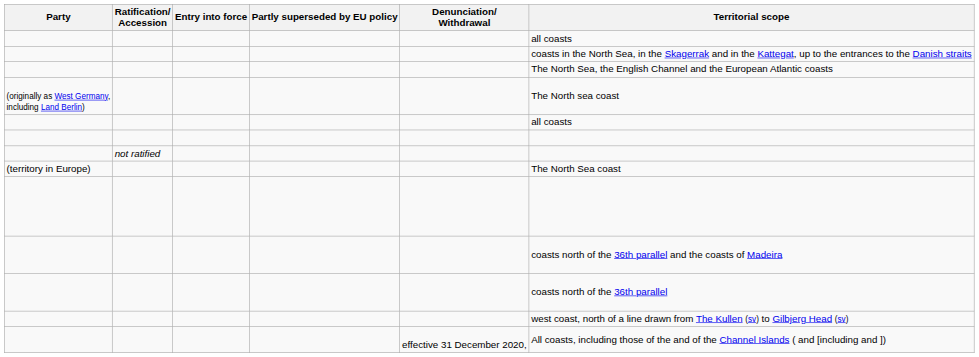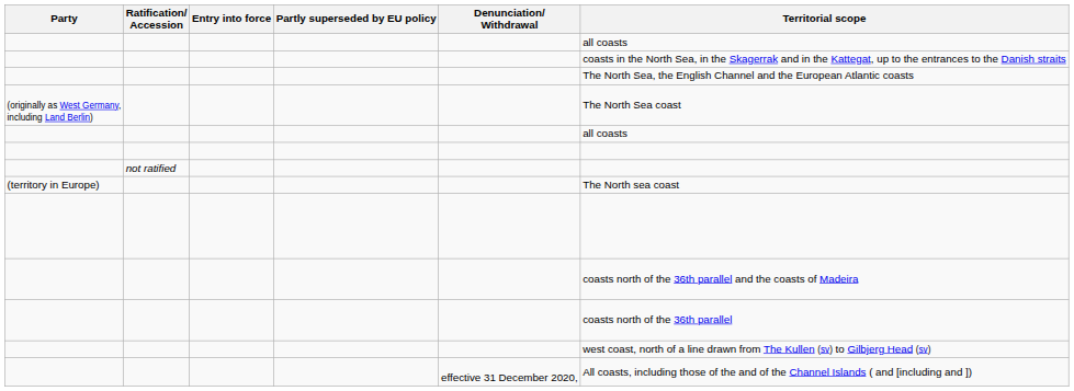 <table class="wikitable sortable">
 <tr>
 <th>Party</th>
 <th>Ratification/<br>Accession</th>
 <th>Entry into force</th>
 <th>Partly superseded by EU policy</th>
 <th>Denunciation/<br>Withdrawal</th>
 <th>Territorial scope</th>
 </tr>
 <tr>
 <td></td>
 <td></td>
 <td></td>
 <td><br></td>
 <td></td>
 <td>all coasts</td>
 </tr>
 <tr>
 <td></td>
 <td></td>
 <td></td>
 <td><br></td>
 <td></td>
 <td>coasts in the North Sea, in the <a href='#'>Skagerrak</a> and in the <a href='#'>Kattegat</a>, up to the entrances to the <a href='#'>Danish straits</a></td>
 </tr>
 <tr>
 <td></td>
 <td></td>
 <td></td>
 <td><br></td>
 <td></td>
 <td>The North Sea, the English Channel and the European Atlantic coasts</td>
 </tr>
 <tr>
 <td> <br><small>(originally as <a href='#'>West Germany</a>,<br>including <a href='#'>Land Berlin</a>)</small></td>
 <td></td>
 <td></td>
 <td><br></td>
 <td></td>
-<td>The North sea coast</td>
+<td>The North Sea coast</td>
 </tr>
 <tr>
 <td></td>
 <td></td>
 <td></td>
 <td><br></td>
 <td></td>
 <td>all coasts</td>
 </tr>
 <tr>
 <td></td>
 <td></td>
 <td></td>
 <td><br></td>
 <td></td>
 <td></td>
 </tr>
 <tr>
 <td></td>
 <td><em>not ratified</em></td>
 <td></td>
 <td><br></td>
 <td></td>
 <td></td>
 </tr>
 <tr>
 <td> (territory in Europe)</td>
 <td></td>
 <td></td>
 <td><br></td>
 <td></td>
-<td>The North Sea coast</td>
+<td>The North sea coast</td>
 </tr>
 <tr>
 <td></td>
 <td></td>
 <td></td>
 <td><br><br><br><br><br></td>
 <td></td>
 <td></td>
 </tr>
 <tr>
 <td></td>
 <td></td>
 <td></td>
 <td><br><br><br></td>
 <td></td>
 <td>coasts north of the <a href='#'>36th parallel</a> and the coasts of <a href='#'>Madeira</a></td>
 </tr>
 <tr>
 <td></td>
 <td></td>
 <td></td>
 <td><br><br><br></td>
 <td></td>
 <td>coasts north of the <a href='#'>36th parallel</a></td>
 </tr>
 <tr>
 <td></td>
 <td></td>
 <td></td>
 <td><br></td>
 <td></td>
 <td>west coast, north of a line drawn from <a href='#'>The Kullen</a> <small>(<a href='#'>sv</a>)</small> to <a href='#'>Gilbjerg Head</a> <small>(<a href='#'>sv</a>)</small></td>
 </tr>
 <tr>
 <td><em></em></td>
 <td><em></em></td>
 <td><em></em></td>
 <td><em></em><br><em></em></td>
 <td><br>effective 31 December 2020,</td>
 <td>All coasts, including those of the  and of the <a href='#'>Channel Islands</a> ( and  [including  and ])</td>
 </tr>
 </table>
